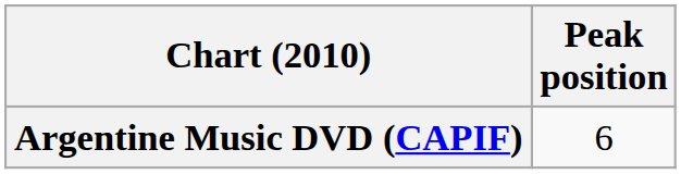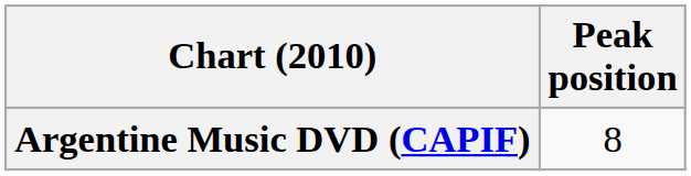 <table class="wikitable sortable plainrowheaders" style=text-align:center>
 <tr>
 <th scope="col">Chart (2010)</th>
 <th scope="col">Peak<br>position</th>
 </tr>
 <tr>
 <th scope="row">Argentine Music DVD (<a href='#'>CAPIF</a>)</th>
-<td align="center">6</td>
+<td align="center">8</td>
 </tr>
 </table>
